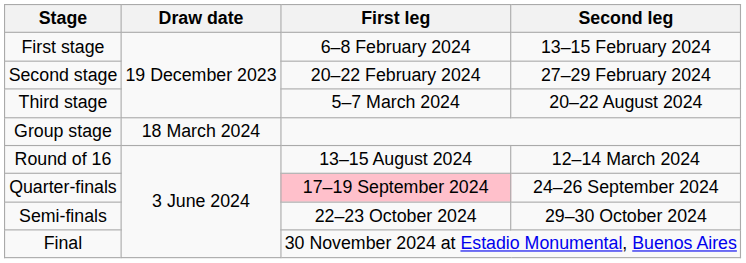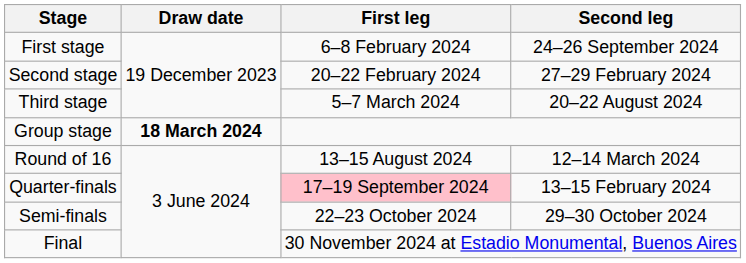 <table class="wikitable" style="text-align:center">
 <tr>
 <th>Stage</th>
 <th>Draw date</th>
 <th>First leg</th>
 <th>Second leg</th>
 </tr>
 <tr>
 <td>First stage</td>
 <td rowspan=3>19 December 2023</td>
 <td>6–8 February 2024</td>
-<td>13–15 February 2024</td>
+<td>24–26 September 2024</td>
 </tr>
 <tr>
 <td>Second stage</td>
 <td>20–22 February 2024</td>
 <td>27–29 February 2024</td>
 </tr>
 <tr>
 <td>Third stage</td>
 <td>5–7 March 2024</td>
 <td>20–22 August 2024</td>
 </tr>
 <tr>
 <td>Group stage</td>
-<td>18 March 2024</td>
+<td><strong>18 March 2024</strong></td>
 <td colspan=2></td>
 </tr>
 <tr>
 <td>Round of 16</td>
 <td rowspan=4>3 June 2024</td>
 <td>13–15 August 2024</td>
 <td>12–14 March 2024</td>
 </tr>
 <tr>
 <td>Quarter-finals</td>
 <td style="background: pink;">17–19 September 2024</td>
-<td>24–26 September 2024</td>
+<td>13–15 February 2024</td>
 </tr>
 <tr>
 <td>Semi-finals</td>
 <td>22–23 October 2024</td>
 <td>29–30 October 2024</td>
 </tr>
 <tr>
 <td>Final</td>
 <td colspan=2>30 November 2024 at <a href='#'>Estadio Monumental</a>, <a href='#'>Buenos Aires</a></td>
 </tr>
 </table>
